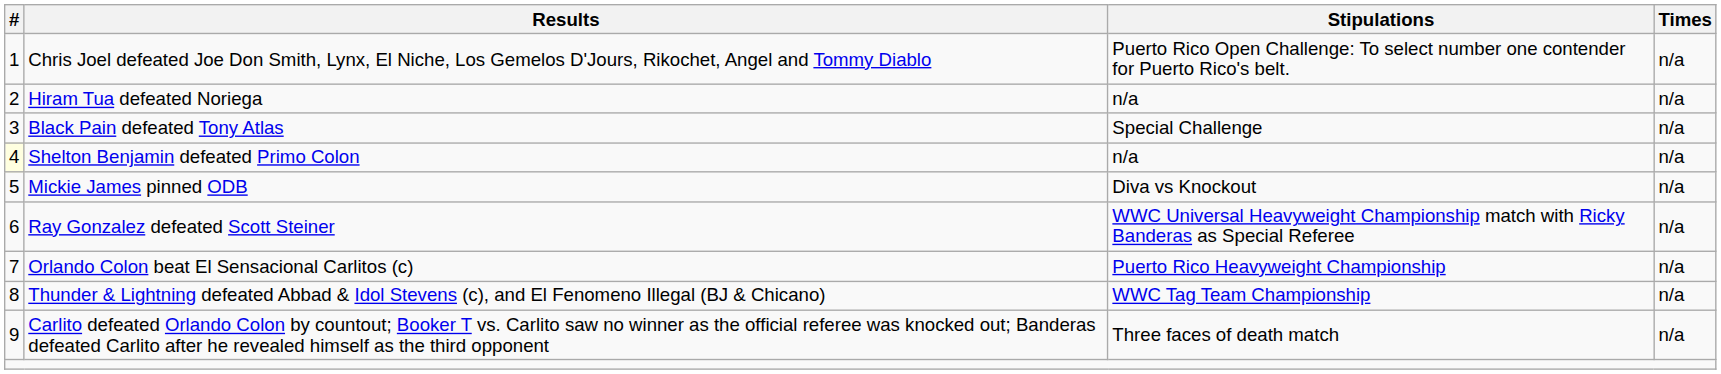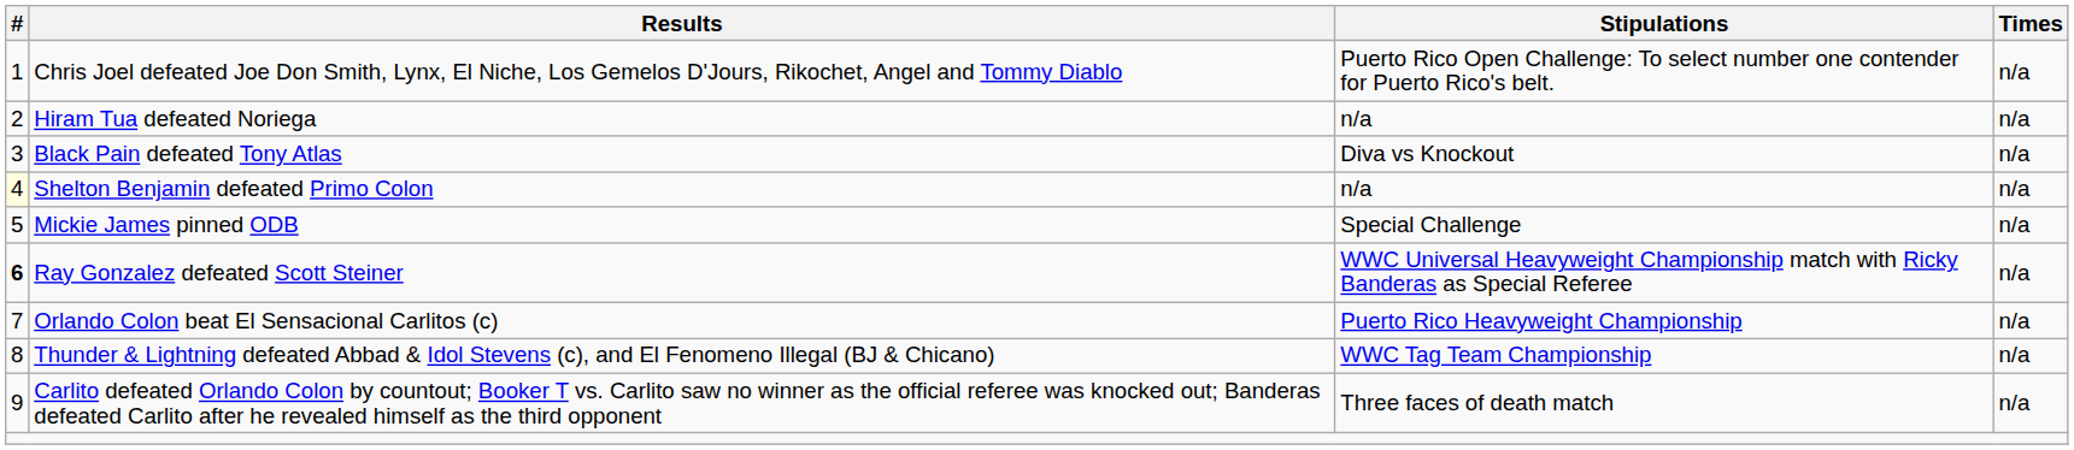 <table style="font-size: 85%" class="wikitable sortable">
 <tr>
 <th><strong>#</strong></th>
 <th><strong>Results</strong></th>
 <th><strong>Stipulations</strong></th>
 <th><strong>Times</strong></th>
 </tr>
 <tr>
 <td>1</td>
 <td>Chris Joel defeated Joe Don Smith, Lynx, El Niche, Los Gemelos D'Jours, Rikochet, Angel and <a href='#'>Tommy Diablo</a></td>
 <td>Puerto Rico Open Challenge: To select number one contender for Puerto Rico's belt.</td>
 <td>n/a</td>
 </tr>
 <tr>
 <td>2</td>
 <td><a href='#'>Hiram Tua</a> defeated Noriega</td>
 <td>n/a</td>
 <td>n/a</td>
 </tr>
 <tr>
 <td>3</td>
 <td><a href='#'>Black Pain</a> defeated <a href='#'>Tony Atlas</a></td>
-<td>Special Challenge</td>
+<td>Diva vs Knockout</td>
 <td>n/a</td>
 </tr>
 <tr>
 <td style="background: lightyellow;">4</td>
 <td><a href='#'>Shelton Benjamin</a> defeated <a href='#'>Primo Colon</a></td>
 <td>n/a</td>
 <td>n/a</td>
 </tr>
 <tr>
 <td>5</td>
 <td><a href='#'>Mickie James</a> pinned <a href='#'>ODB</a></td>
-<td>Diva vs Knockout</td>
+<td>Special Challenge</td>
 <td>n/a</td>
 </tr>
 <tr>
-<td>6</td>
+<td><strong>6</strong></td>
 <td><a href='#'>Ray Gonzalez</a> defeated <a href='#'>Scott Steiner</a></td>
 <td><a href='#'>WWC Universal Heavyweight Championship</a> match with <a href='#'>Ricky Banderas</a> as Special Referee</td>
 <td>n/a</td>
 </tr>
 <tr>
 <td>7</td>
 <td><a href='#'>Orlando Colon</a> beat El Sensacional Carlitos (c)</td>
 <td><a href='#'>Puerto Rico Heavyweight Championship</a></td>
 <td>n/a</td>
 </tr>
 <tr>
 <td>8</td>
 <td><a href='#'>Thunder & Lightning</a> defeated Abbad & <a href='#'>Idol Stevens</a> (c), and El Fenomeno Illegal (BJ & Chicano)</td>
 <td><a href='#'>WWC Tag Team Championship</a></td>
 <td>n/a</td>
 </tr>
 <tr>
 <td>9</td>
 <td><a href='#'>Carlito</a> defeated <a href='#'>Orlando Colon</a> by countout; <a href='#'>Booker T</a> vs. Carlito saw no winner as the official referee was knocked out; Banderas defeated Carlito after he revealed himself as the third opponent</td>
 <td>Three faces of death match</td>
 <td>n/a</td>
 </tr>
 <tr>
 <td colspan=4></td>
 </tr>
 </table>
